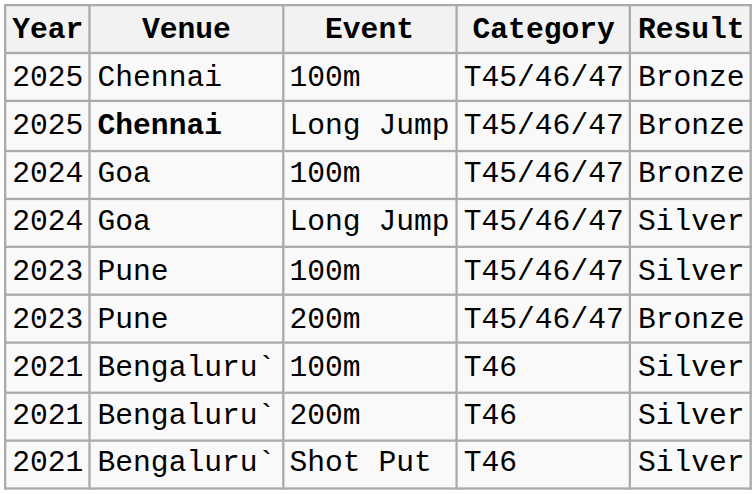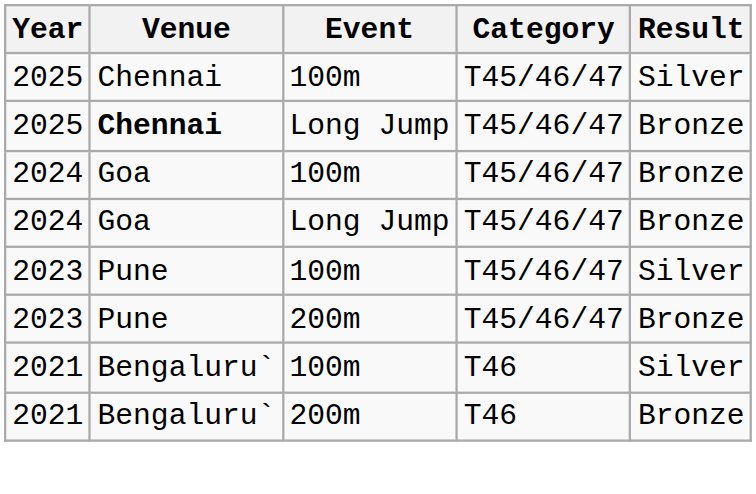 <table class="wikitable">
 <tr>
 <th>Year</th>
 <th>Venue</th>
 <th>Event</th>
 <th>Category</th>
 <th>Result</th>
 </tr>
 <tr>
 <td>2025</td>
 <td>Chennai</td>
 <td>100m</td>
 <td>T45/46/47</td>
-<td>Bronze</td>
+<td>Silver</td>
 </tr>
 <tr>
 <td>2025</td>
 <td><strong>Chennai</strong></td>
 <td>Long Jump</td>
 <td>T45/46/47</td>
 <td>Bronze</td>
 </tr>
 <tr>
 <td>2024</td>
 <td>Goa</td>
 <td>100m</td>
 <td>T45/46/47</td>
 <td>Bronze</td>
 </tr>
 <tr>
 <td>2024</td>
 <td>Goa</td>
 <td>Long Jump</td>
 <td>T45/46/47</td>
-<td>Silver</td>
+<td>Bronze</td>
 </tr>
 <tr>
 <td>2023</td>
 <td>Pune</td>
 <td>100m</td>
 <td>T45/46/47</td>
 <td>Silver</td>
 </tr>
 <tr>
 <td>2023</td>
 <td>Pune</td>
 <td>200m</td>
 <td>T45/46/47</td>
 <td>Bronze</td>
 </tr>
 <tr>
 <td>2021</td>
 <td>Bengaluru`</td>
 <td>100m</td>
 <td>T46</td>
 <td>Silver</td>
 </tr>
 <tr>
 <td>2021</td>
 <td>Bengaluru`</td>
 <td>200m</td>
 <td>T46</td>
-<td>Silver</td>
-</tr>
-<tr>
-<td>2021</td>
-<td>Bengaluru`</td>
-<td>Shot Put</td>
-<td>T46</td>
-<td>Silver</td>
+<td>Bronze</td>
 </tr>
 </table>
